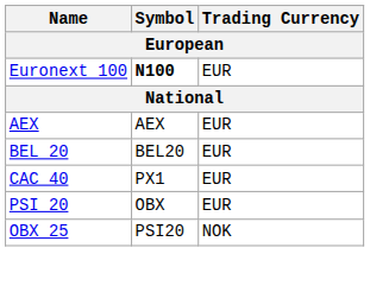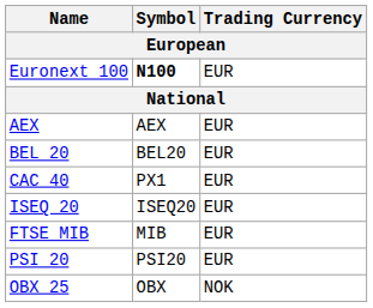 <table class="wikitable" style="background: #ffffff; border-collapse:collapse; ">
 <tr>
 <th>Name</th>
 <th>Symbol</th>
 <th>Trading Currency</th>
 </tr>
 <tr>
 <th colspan="3">European</th>
 </tr>
 <tr>
 <td> <a href='#'>Euronext 100</a></td>
 <td><strong>N100</strong></td>
 <td>EUR</td>
 </tr>
 <tr>
 <th colspan="3">National</th>
 </tr>
 <tr>
 <td> <a href='#'>AEX</a></td>
 <td>AEX</td>
 <td>EUR</td>
 </tr>
 <tr>
 <td> <a href='#'>BEL 20</a></td>
 <td>BEL20</td>
 <td>EUR</td>
 </tr>
 <tr>
 <td> <a href='#'>CAC 40</a></td>
 <td>PX1</td>
 <td>EUR</td>
 </tr>
 <tr>
+<td> <a href='#'>ISEQ 20</a></td>
+<td>ISEQ20</td>
+<td>EUR</td>
+</tr>
+<tr>
+<td> <a href='#'>FTSE MIB</a></td>
+<td>MIB</td>
+<td>EUR</td>
+</tr>
+<tr>
 <td> <a href='#'>PSI 20</a></td>
-<td>OBX</td>
+<td>PSI20</td>
 <td>EUR</td>
 </tr>
 <tr>
 <td> <a href='#'>OBX 25</a></td>
-<td>PSI20</td>
+<td>OBX</td>
 <td>NOK</td>
 </tr>
 </table>
